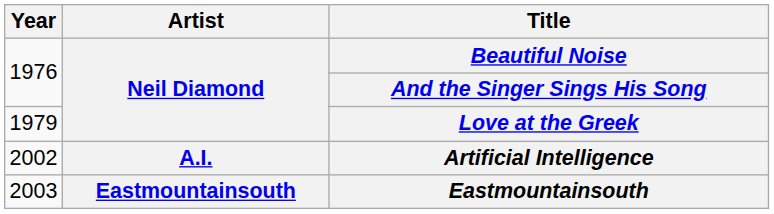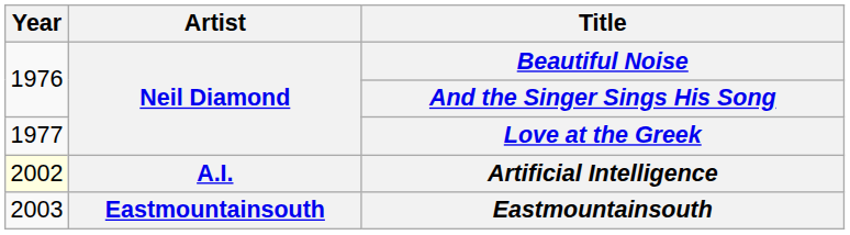 <table class="wikitable plainrowheaders" style="text-align:left;">
 <tr>
 <th scope="col" style="width:1em;">Year</th>
 <th scope="col" style="width:12em;">Artist</th>
 <th scope="col" style="width:20em;">Title</th>
 </tr>
 <tr>
 <td rowspan="2">1976</td>
 <th rowspan="3" scope="row"><a href='#'>Neil Diamond</a></th>
 <th scope="row"><em><a href='#'>Beautiful Noise</a></em></th>
 </tr>
 <tr>
 <th scope="row"><em><a href='#'>And the Singer Sings His Song</a></em></th>
 </tr>
 <tr>
-<td>1979</td>
+<td>1977</td>
 <th scope="row"><em><a href='#'>Love at the Greek</a></em></th>
 </tr>
 <tr>
-<td>2002</td>
+<td style="background: lightyellow;">2002</td>
 <th scope="row"><a href='#'>A.I.</a></th>
 <th scope="row"><em>Artificial Intelligence</em></th>
 </tr>
 <tr>
 <td>2003</td>
 <th scope="row"><a href='#'>Eastmountainsouth</a></th>
 <th scope="row"><em>Eastmountainsouth</em></th>
 </tr>
 </table>
